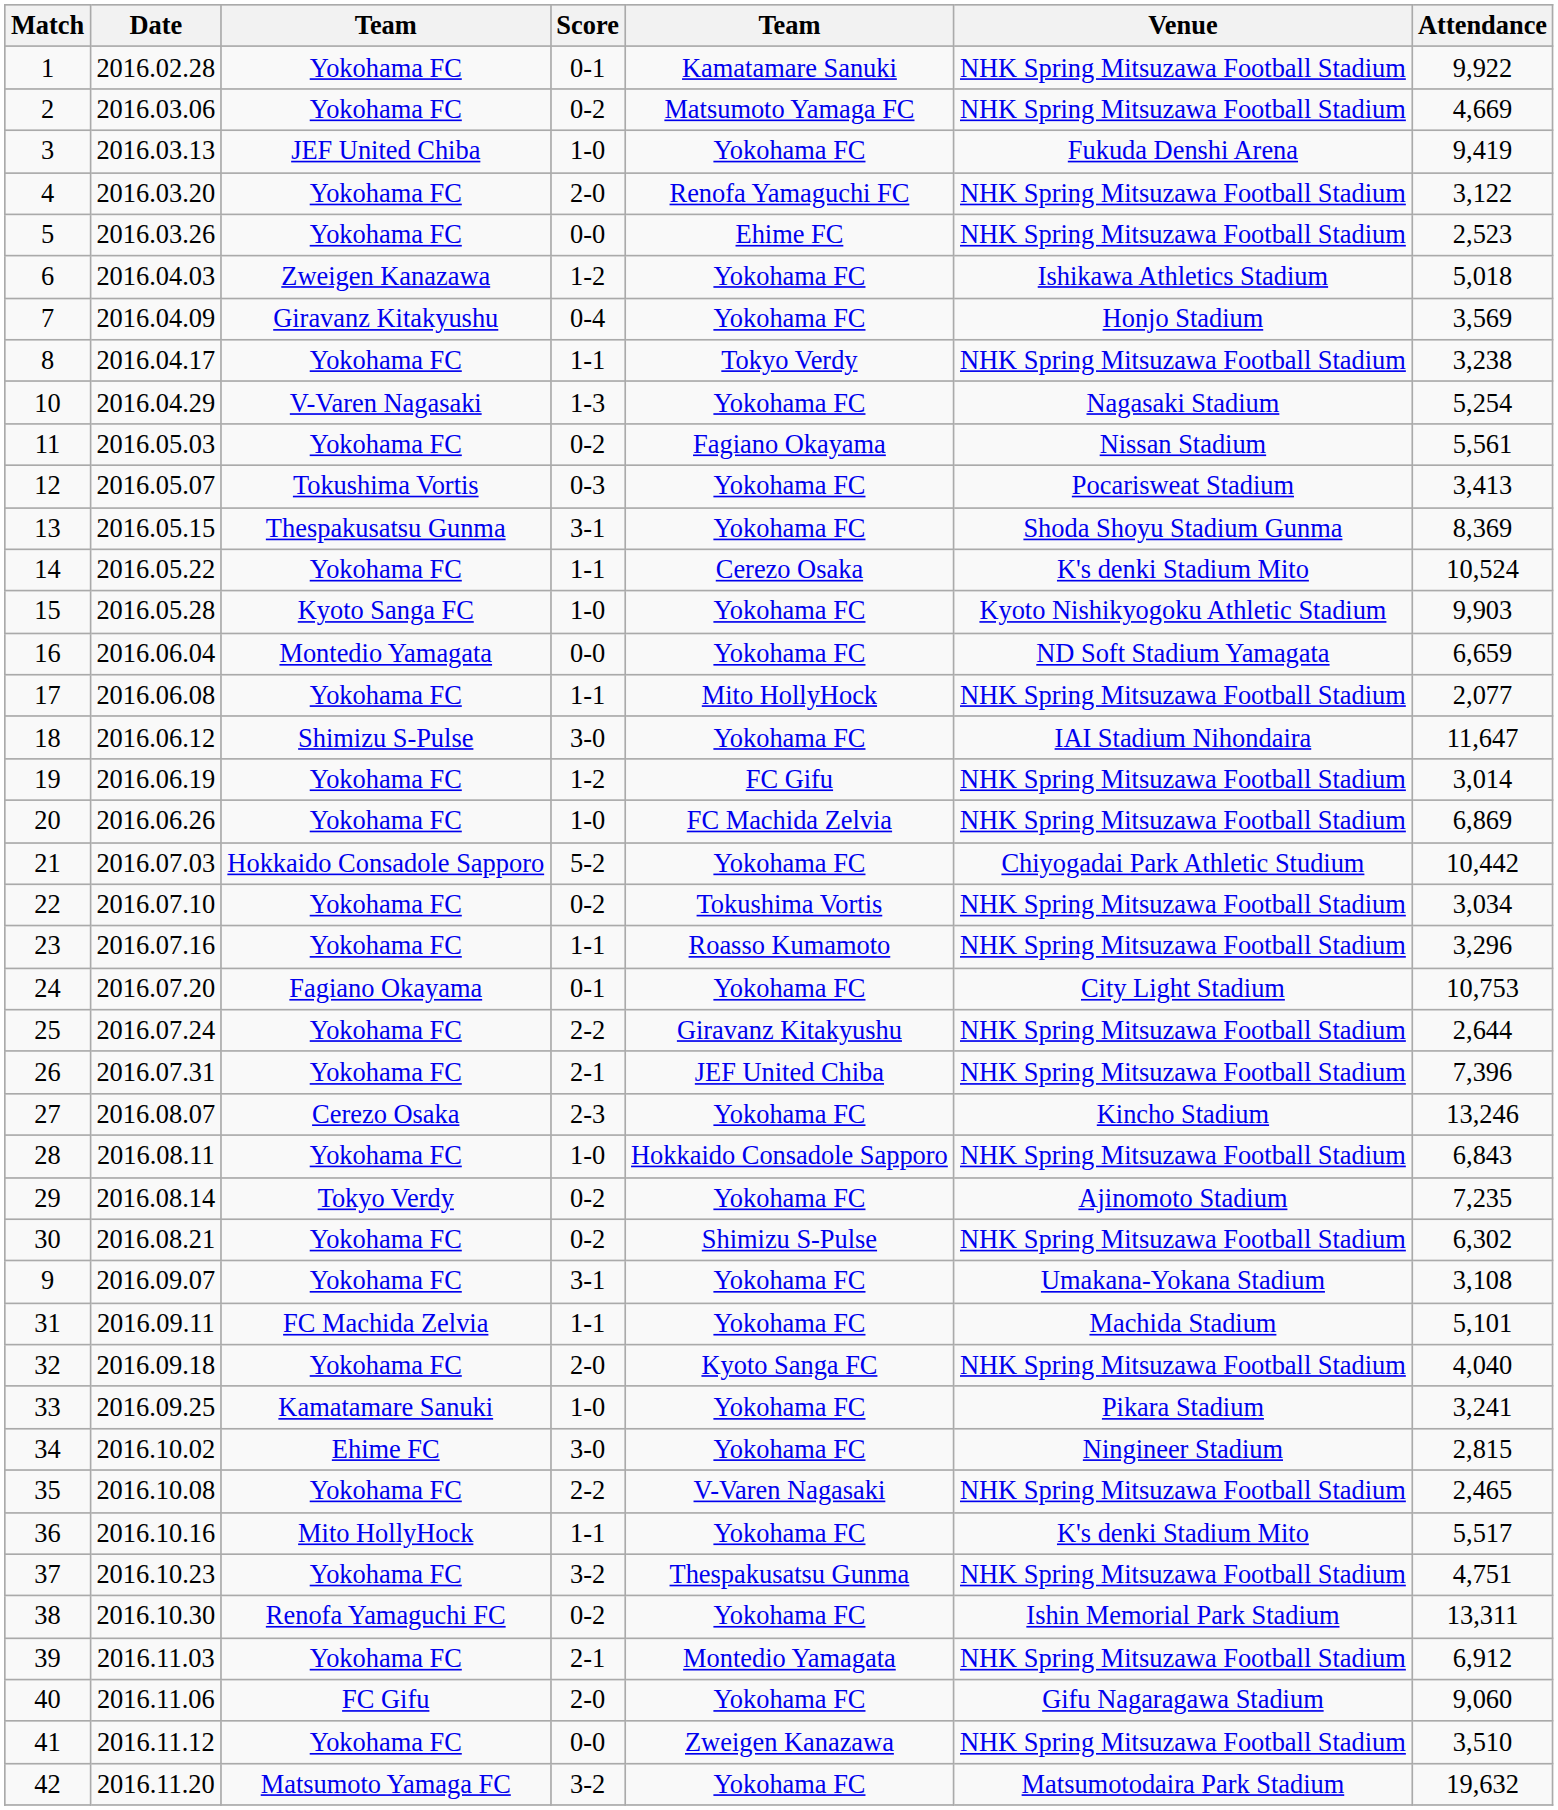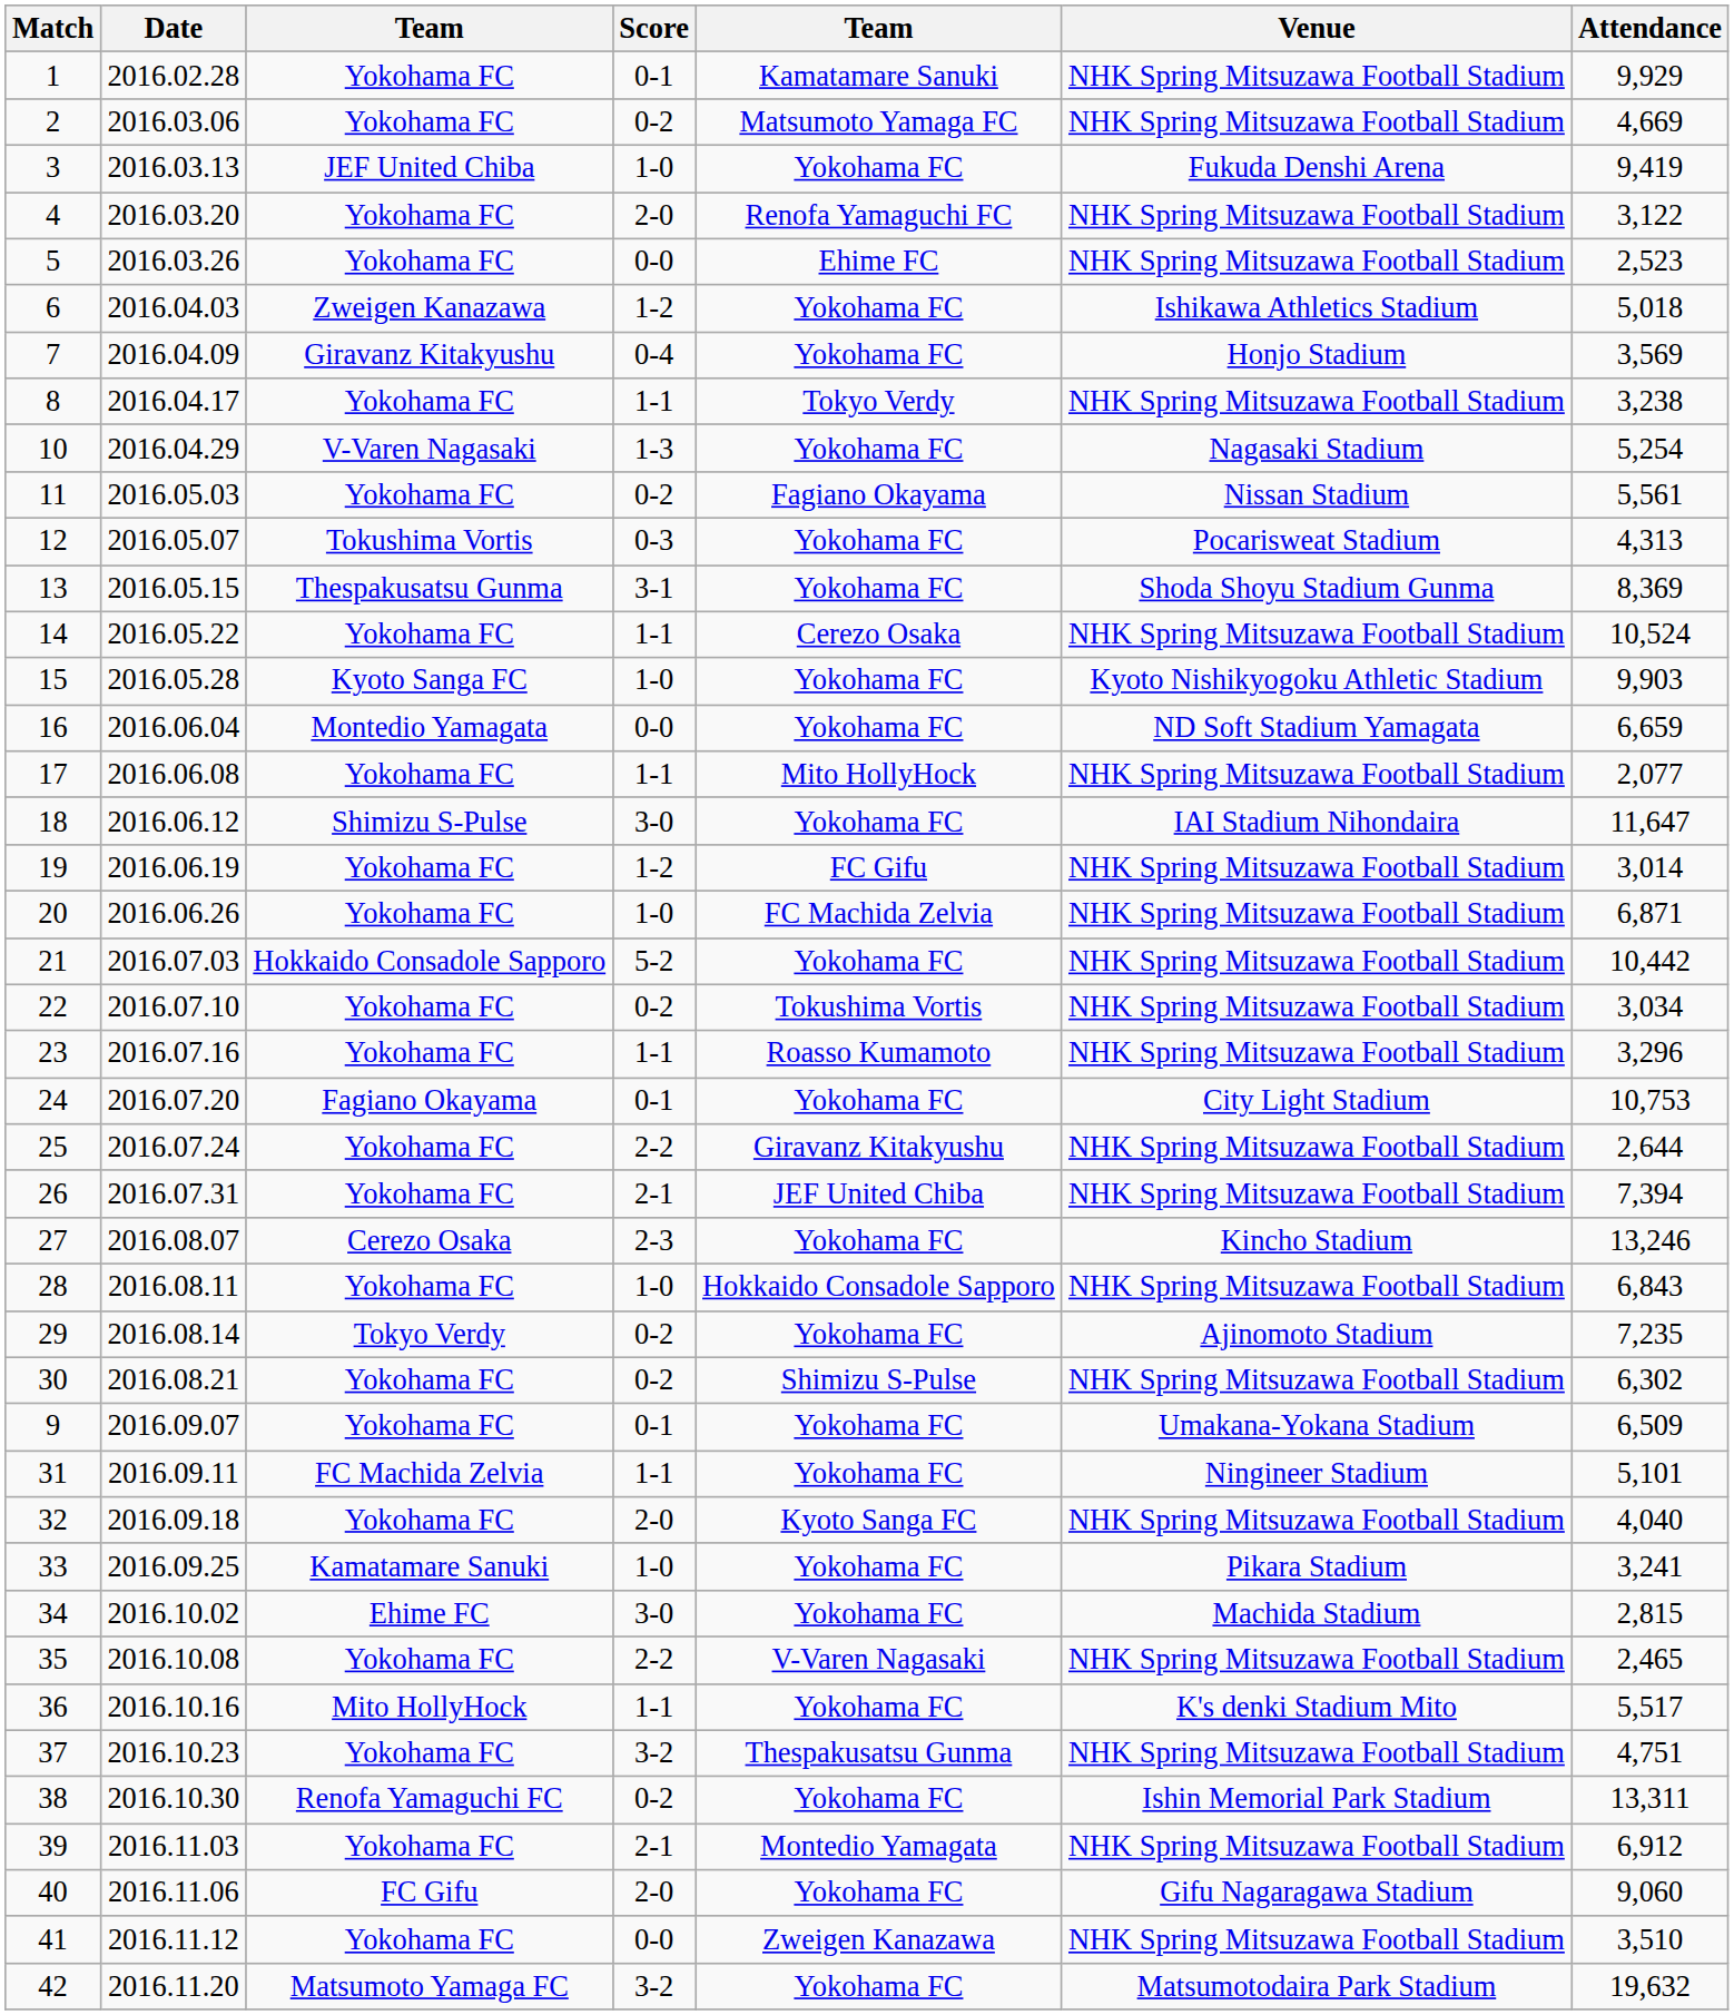 <table class="wikitable" style="text-align:center;">
 <tr>
 <th>Match</th>
 <th>Date</th>
 <th>Team</th>
 <th>Score</th>
 <th>Team</th>
 <th>Venue</th>
 <th>Attendance</th>
 </tr>
 <tr>
 <td>1</td>
 <td>2016.02.28</td>
 <td><a href='#'>Yokohama FC</a></td>
 <td>0-1</td>
 <td><a href='#'>Kamatamare Sanuki</a></td>
 <td><a href='#'>NHK Spring Mitsuzawa Football Stadium</a></td>
-<td>9,922</td>
+<td>9,929</td>
 </tr>
 <tr>
 <td>2</td>
 <td>2016.03.06</td>
 <td><a href='#'>Yokohama FC</a></td>
 <td>0-2</td>
 <td><a href='#'>Matsumoto Yamaga FC</a></td>
 <td><a href='#'>NHK Spring Mitsuzawa Football Stadium</a></td>
 <td>4,669</td>
 </tr>
 <tr>
 <td>3</td>
 <td>2016.03.13</td>
 <td><a href='#'>JEF United Chiba</a></td>
 <td>1-0</td>
 <td><a href='#'>Yokohama FC</a></td>
 <td><a href='#'>Fukuda Denshi Arena</a></td>
 <td>9,419</td>
 </tr>
 <tr>
 <td>4</td>
 <td>2016.03.20</td>
 <td><a href='#'>Yokohama FC</a></td>
 <td>2-0</td>
 <td><a href='#'>Renofa Yamaguchi FC</a></td>
 <td><a href='#'>NHK Spring Mitsuzawa Football Stadium</a></td>
 <td>3,122</td>
 </tr>
 <tr>
 <td>5</td>
 <td>2016.03.26</td>
 <td><a href='#'>Yokohama FC</a></td>
 <td>0-0</td>
 <td><a href='#'>Ehime FC</a></td>
 <td><a href='#'>NHK Spring Mitsuzawa Football Stadium</a></td>
 <td>2,523</td>
 </tr>
 <tr>
 <td>6</td>
 <td>2016.04.03</td>
 <td><a href='#'>Zweigen Kanazawa</a></td>
 <td>1-2</td>
 <td><a href='#'>Yokohama FC</a></td>
 <td><a href='#'>Ishikawa Athletics Stadium</a></td>
 <td>5,018</td>
 </tr>
 <tr>
 <td>7</td>
 <td>2016.04.09</td>
 <td><a href='#'>Giravanz Kitakyushu</a></td>
 <td>0-4</td>
 <td><a href='#'>Yokohama FC</a></td>
 <td><a href='#'>Honjo Stadium</a></td>
 <td>3,569</td>
 </tr>
 <tr>
 <td>8</td>
 <td>2016.04.17</td>
 <td><a href='#'>Yokohama FC</a></td>
 <td>1-1</td>
 <td><a href='#'>Tokyo Verdy</a></td>
 <td><a href='#'>NHK Spring Mitsuzawa Football Stadium</a></td>
 <td>3,238</td>
 </tr>
 <tr>
 <td>10</td>
 <td>2016.04.29</td>
 <td><a href='#'>V-Varen Nagasaki</a></td>
 <td>1-3</td>
 <td><a href='#'>Yokohama FC</a></td>
 <td><a href='#'>Nagasaki Stadium</a></td>
 <td>5,254</td>
 </tr>
 <tr>
 <td>11</td>
 <td>2016.05.03</td>
 <td><a href='#'>Yokohama FC</a></td>
 <td>0-2</td>
 <td><a href='#'>Fagiano Okayama</a></td>
 <td><a href='#'>Nissan Stadium</a></td>
 <td>5,561</td>
 </tr>
 <tr>
 <td>12</td>
 <td>2016.05.07</td>
 <td><a href='#'>Tokushima Vortis</a></td>
 <td>0-3</td>
 <td><a href='#'>Yokohama FC</a></td>
 <td><a href='#'>Pocarisweat Stadium</a></td>
-<td>3,413</td>
+<td>4,313</td>
 </tr>
 <tr>
 <td>13</td>
 <td>2016.05.15</td>
 <td><a href='#'>Thespakusatsu Gunma</a></td>
 <td>3-1</td>
 <td><a href='#'>Yokohama FC</a></td>
 <td><a href='#'>Shoda Shoyu Stadium Gunma</a></td>
 <td>8,369</td>
 </tr>
 <tr>
 <td>14</td>
 <td>2016.05.22</td>
 <td><a href='#'>Yokohama FC</a></td>
 <td>1-1</td>
 <td><a href='#'>Cerezo Osaka</a></td>
-<td><a href='#'>K's denki Stadium Mito</a></td>
+<td><a href='#'>NHK Spring Mitsuzawa Football Stadium</a></td>
 <td>10,524</td>
 </tr>
 <tr>
 <td>15</td>
 <td>2016.05.28</td>
 <td><a href='#'>Kyoto Sanga FC</a></td>
 <td>1-0</td>
 <td><a href='#'>Yokohama FC</a></td>
 <td><a href='#'>Kyoto Nishikyogoku Athletic Stadium</a></td>
 <td>9,903</td>
 </tr>
 <tr>
 <td>16</td>
 <td>2016.06.04</td>
 <td><a href='#'>Montedio Yamagata</a></td>
 <td>0-0</td>
 <td><a href='#'>Yokohama FC</a></td>
 <td><a href='#'>ND Soft Stadium Yamagata</a></td>
 <td>6,659</td>
 </tr>
 <tr>
 <td>17</td>
 <td>2016.06.08</td>
 <td><a href='#'>Yokohama FC</a></td>
 <td>1-1</td>
 <td><a href='#'>Mito HollyHock</a></td>
 <td><a href='#'>NHK Spring Mitsuzawa Football Stadium</a></td>
 <td>2,077</td>
 </tr>
 <tr>
 <td>18</td>
 <td>2016.06.12</td>
 <td><a href='#'>Shimizu S-Pulse</a></td>
 <td>3-0</td>
 <td><a href='#'>Yokohama FC</a></td>
 <td><a href='#'>IAI Stadium Nihondaira</a></td>
 <td>11,647</td>
 </tr>
 <tr>
 <td>19</td>
 <td>2016.06.19</td>
 <td><a href='#'>Yokohama FC</a></td>
 <td>1-2</td>
 <td><a href='#'>FC Gifu</a></td>
 <td><a href='#'>NHK Spring Mitsuzawa Football Stadium</a></td>
 <td>3,014</td>
 </tr>
 <tr>
 <td>20</td>
 <td>2016.06.26</td>
 <td><a href='#'>Yokohama FC</a></td>
 <td>1-0</td>
 <td><a href='#'>FC Machida Zelvia</a></td>
 <td><a href='#'>NHK Spring Mitsuzawa Football Stadium</a></td>
-<td>6,869</td>
+<td>6,871</td>
 </tr>
 <tr>
 <td>21</td>
 <td>2016.07.03</td>
 <td><a href='#'>Hokkaido Consadole Sapporo</a></td>
 <td>5-2</td>
 <td><a href='#'>Yokohama FC</a></td>
-<td><a href='#'>Chiyogadai Park Athletic Studium</a></td>
+<td><a href='#'>NHK Spring Mitsuzawa Football Stadium</a></td>
 <td>10,442</td>
 </tr>
 <tr>
 <td>22</td>
 <td>2016.07.10</td>
 <td><a href='#'>Yokohama FC</a></td>
 <td>0-2</td>
 <td><a href='#'>Tokushima Vortis</a></td>
 <td><a href='#'>NHK Spring Mitsuzawa Football Stadium</a></td>
 <td>3,034</td>
 </tr>
 <tr>
 <td>23</td>
 <td>2016.07.16</td>
 <td><a href='#'>Yokohama FC</a></td>
 <td>1-1</td>
 <td><a href='#'>Roasso Kumamoto</a></td>
 <td><a href='#'>NHK Spring Mitsuzawa Football Stadium</a></td>
 <td>3,296</td>
 </tr>
 <tr>
 <td>24</td>
 <td>2016.07.20</td>
 <td><a href='#'>Fagiano Okayama</a></td>
 <td>0-1</td>
 <td><a href='#'>Yokohama FC</a></td>
 <td><a href='#'>City Light Stadium</a></td>
 <td>10,753</td>
 </tr>
 <tr>
 <td>25</td>
 <td>2016.07.24</td>
 <td><a href='#'>Yokohama FC</a></td>
 <td>2-2</td>
 <td><a href='#'>Giravanz Kitakyushu</a></td>
 <td><a href='#'>NHK Spring Mitsuzawa Football Stadium</a></td>
 <td>2,644</td>
 </tr>
 <tr>
 <td>26</td>
 <td>2016.07.31</td>
 <td><a href='#'>Yokohama FC</a></td>
 <td>2-1</td>
 <td><a href='#'>JEF United Chiba</a></td>
 <td><a href='#'>NHK Spring Mitsuzawa Football Stadium</a></td>
-<td>7,396</td>
+<td>7,394</td>
 </tr>
 <tr>
 <td>27</td>
 <td>2016.08.07</td>
 <td><a href='#'>Cerezo Osaka</a></td>
 <td>2-3</td>
 <td><a href='#'>Yokohama FC</a></td>
 <td><a href='#'>Kincho Stadium</a></td>
 <td>13,246</td>
 </tr>
 <tr>
 <td>28</td>
 <td>2016.08.11</td>
 <td><a href='#'>Yokohama FC</a></td>
 <td>1-0</td>
 <td><a href='#'>Hokkaido Consadole Sapporo</a></td>
 <td><a href='#'>NHK Spring Mitsuzawa Football Stadium</a></td>
 <td>6,843</td>
 </tr>
 <tr>
 <td>29</td>
 <td>2016.08.14</td>
 <td><a href='#'>Tokyo Verdy</a></td>
 <td>0-2</td>
 <td><a href='#'>Yokohama FC</a></td>
 <td><a href='#'>Ajinomoto Stadium</a></td>
 <td>7,235</td>
 </tr>
 <tr>
 <td>30</td>
 <td>2016.08.21</td>
 <td><a href='#'>Yokohama FC</a></td>
 <td>0-2</td>
 <td><a href='#'>Shimizu S-Pulse</a></td>
 <td><a href='#'>NHK Spring Mitsuzawa Football Stadium</a></td>
 <td>6,302</td>
 </tr>
 <tr>
 <td>9</td>
 <td>2016.09.07</td>
 <td><a href='#'>Yokohama FC</a></td>
-<td>3-1</td>
+<td>0-1</td>
 <td><a href='#'>Yokohama FC</a></td>
 <td><a href='#'>Umakana-Yokana Stadium</a></td>
-<td>3,108</td>
+<td>6,509</td>
 </tr>
 <tr>
 <td>31</td>
 <td>2016.09.11</td>
 <td><a href='#'>FC Machida Zelvia</a></td>
 <td>1-1</td>
 <td><a href='#'>Yokohama FC</a></td>
-<td><a href='#'>Machida Stadium</a></td>
+<td><a href='#'>Ningineer Stadium</a></td>
 <td>5,101</td>
 </tr>
 <tr>
 <td>32</td>
 <td>2016.09.18</td>
 <td><a href='#'>Yokohama FC</a></td>
 <td>2-0</td>
 <td><a href='#'>Kyoto Sanga FC</a></td>
 <td><a href='#'>NHK Spring Mitsuzawa Football Stadium</a></td>
 <td>4,040</td>
 </tr>
 <tr>
 <td>33</td>
 <td>2016.09.25</td>
 <td><a href='#'>Kamatamare Sanuki</a></td>
 <td>1-0</td>
 <td><a href='#'>Yokohama FC</a></td>
 <td><a href='#'>Pikara Stadium</a></td>
 <td>3,241</td>
 </tr>
 <tr>
 <td>34</td>
 <td>2016.10.02</td>
 <td><a href='#'>Ehime FC</a></td>
 <td>3-0</td>
 <td><a href='#'>Yokohama FC</a></td>
-<td><a href='#'>Ningineer Stadium</a></td>
+<td><a href='#'>Machida Stadium</a></td>
 <td>2,815</td>
 </tr>
 <tr>
 <td>35</td>
 <td>2016.10.08</td>
 <td><a href='#'>Yokohama FC</a></td>
 <td>2-2</td>
 <td><a href='#'>V-Varen Nagasaki</a></td>
 <td><a href='#'>NHK Spring Mitsuzawa Football Stadium</a></td>
 <td>2,465</td>
 </tr>
 <tr>
 <td>36</td>
 <td>2016.10.16</td>
 <td><a href='#'>Mito HollyHock</a></td>
 <td>1-1</td>
 <td><a href='#'>Yokohama FC</a></td>
 <td><a href='#'>K's denki Stadium Mito</a></td>
 <td>5,517</td>
 </tr>
 <tr>
 <td>37</td>
 <td>2016.10.23</td>
 <td><a href='#'>Yokohama FC</a></td>
 <td>3-2</td>
 <td><a href='#'>Thespakusatsu Gunma</a></td>
 <td><a href='#'>NHK Spring Mitsuzawa Football Stadium</a></td>
 <td>4,751</td>
 </tr>
 <tr>
 <td>38</td>
 <td>2016.10.30</td>
 <td><a href='#'>Renofa Yamaguchi FC</a></td>
 <td>0-2</td>
 <td><a href='#'>Yokohama FC</a></td>
 <td><a href='#'>Ishin Memorial Park Stadium</a></td>
 <td>13,311</td>
 </tr>
 <tr>
 <td>39</td>
 <td>2016.11.03</td>
 <td><a href='#'>Yokohama FC</a></td>
 <td>2-1</td>
 <td><a href='#'>Montedio Yamagata</a></td>
 <td><a href='#'>NHK Spring Mitsuzawa Football Stadium</a></td>
 <td>6,912</td>
 </tr>
 <tr>
 <td>40</td>
 <td>2016.11.06</td>
 <td><a href='#'>FC Gifu</a></td>
 <td>2-0</td>
 <td><a href='#'>Yokohama FC</a></td>
 <td><a href='#'>Gifu Nagaragawa Stadium</a></td>
 <td>9,060</td>
 </tr>
 <tr>
 <td>41</td>
 <td>2016.11.12</td>
 <td><a href='#'>Yokohama FC</a></td>
 <td>0-0</td>
 <td><a href='#'>Zweigen Kanazawa</a></td>
 <td><a href='#'>NHK Spring Mitsuzawa Football Stadium</a></td>
 <td>3,510</td>
 </tr>
 <tr>
 <td>42</td>
 <td>2016.11.20</td>
 <td><a href='#'>Matsumoto Yamaga FC</a></td>
 <td>3-2</td>
 <td><a href='#'>Yokohama FC</a></td>
 <td><a href='#'>Matsumotodaira Park Stadium</a></td>
 <td>19,632</td>
 </tr>
 </table>
